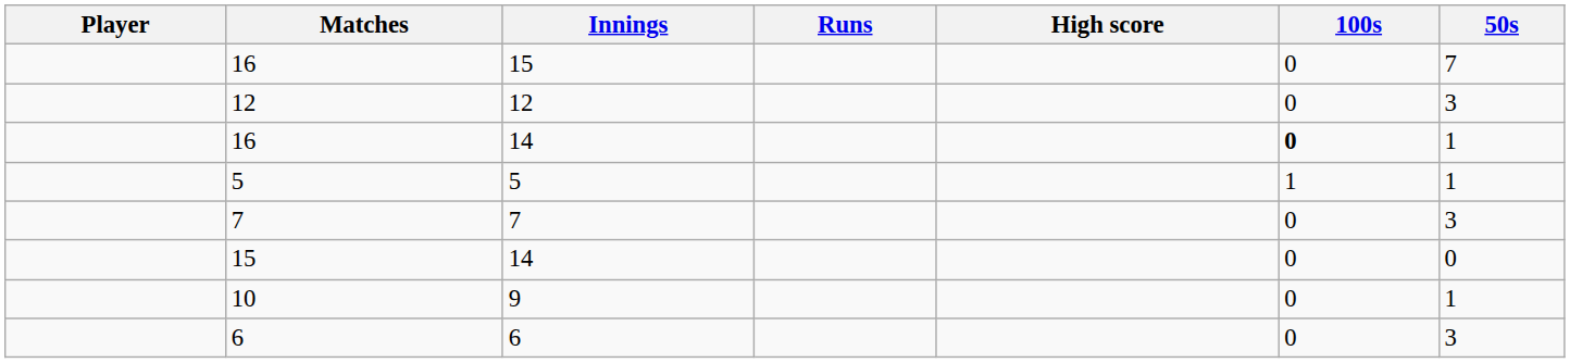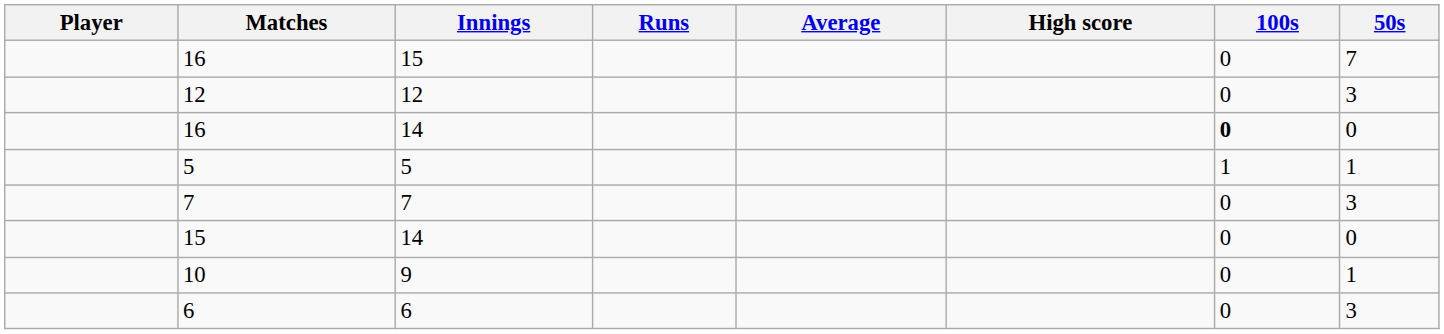 <table class="wikitable sortable" style="width:80%;">
 <tr>
 <th>Player</th>
 <th>Matches</th>
 <th><a href='#'>Innings</a></th>
 <th><a href='#'>Runs</a></th>
+<th><a href='#'>Average</a></th>
 <th>High score</th>
 <th><a href='#'>100s</a></th>
 <th><a href='#'>50s</a></th>
 </tr>
 <tr>
 <td></td>
 <td>16</td>
 <td>15</td>
+<td></td>
 <td></td>
 <td></td>
 <td>0</td>
 <td>7</td>
 </tr>
 <tr>
 <td></td>
 <td>12</td>
 <td>12</td>
 <td></td>
 <td></td>
+<td></td>
 <td>0</td>
 <td>3</td>
 </tr>
 <tr>
 <td></td>
 <td>16</td>
 <td>14</td>
 <td></td>
 <td></td>
+<td></td>
 <td><strong>0</strong></td>
-<td>1</td>
+<td>0</td>
 </tr>
 <tr>
 <td></td>
 <td>5</td>
 <td>5</td>
+<td></td>
 <td></td>
 <td></td>
 <td>1</td>
 <td>1</td>
 </tr>
 <tr>
 <td></td>
 <td>7</td>
 <td>7</td>
 <td></td>
 <td></td>
+<td></td>
 <td>0</td>
 <td>3</td>
 </tr>
 <tr>
 <td></td>
 <td>15</td>
 <td>14</td>
+<td></td>
 <td></td>
 <td></td>
 <td>0</td>
 <td>0</td>
 </tr>
 <tr>
 <td></td>
 <td>10</td>
 <td>9</td>
 <td></td>
 <td></td>
+<td></td>
 <td>0</td>
 <td>1</td>
 </tr>
 <tr>
 <td></td>
 <td>6</td>
 <td>6</td>
 <td></td>
 <td></td>
+<td></td>
 <td>0</td>
 <td>3</td>
 </tr>
 </table>
